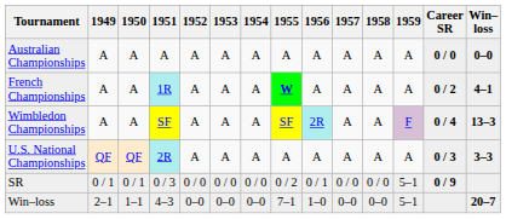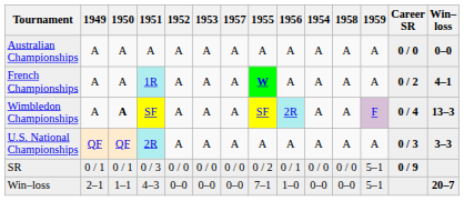 <table class="wikitable">
 <tr>
 <th>Tournament</th>
 <th>1949</th>
 <th>1950</th>
 <th>1951</th>
 <th>1952</th>
 <th>1953</th>
-<th>1954</th>
+<th>1957</th>
 <th>1955</th>
 <th>1956</th>
-<th>1957</th>
+<th>1954</th>
 <th>1958</th>
 <th>1959</th>
 <th>Career SR</th>
 <th>Win–loss</th>
 </tr>
 <tr>
 <td style="background:#EFEFEF;"><a href='#'>Australian Championships</a></td>
 <td align="center">A</td>
 <td align="center">A</td>
 <td align="center">A</td>
 <td align="center">A</td>
 <td align="center">A</td>
 <td align="center">A</td>
 <td align="center">A</td>
 <td align="center">A</td>
 <td align="center">A</td>
 <td align="center">A</td>
 <td align="center">A</td>
 <td align="center" style="background:#EFEFEF;"><strong>0 / 0</strong></td>
 <td align="center" style="background:#EFEFEF;"><strong>0–0</strong></td>
 </tr>
 <tr>
 <td style="background:#EFEFEF;"><a href='#'>French Championships</a></td>
 <td align="center">A</td>
 <td align="center">A</td>
 <td align="center" style="background:#afeeee;"><a href='#'>1R</a></td>
 <td align="center">A</td>
 <td align="center">A</td>
 <td align="center">A</td>
 <td align="center" style="background:#00ff00;"><a href='#'><strong>W</strong></a></td>
 <td align="center">A</td>
 <td align="center">A</td>
 <td align="center">A</td>
 <td align="center">A</td>
 <td align="center" style="background:#EFEFEF;"><strong>0 / 2</strong></td>
 <td align="center" style="background:#EFEFEF;"><strong>4–1</strong></td>
 </tr>
 <tr>
 <td style="background:#EFEFEF;"><a href='#'>Wimbledon Championships</a></td>
 <td align="center">A</td>
-<td align="center">A</td>
+<td align="center"><strong>A</strong></td>
 <td align="center" style="background:yellow;"><a href='#'>SF</a></td>
 <td align="center">A</td>
 <td align="center">A</td>
 <td align="center">A</td>
 <td align="center" style="background:yellow;"><a href='#'>SF</a></td>
 <td align="center" style="background:#afeeee;"><a href='#'>2R</a></td>
 <td align="center">A</td>
 <td align="center">A</td>
 <td align="center" style="background:#D8BFD8;"><a href='#'>F</a></td>
 <td align="center" style="background:#EFEFEF;"><strong>0 / 4</strong></td>
 <td align="center" style="background:#EFEFEF;"><strong>13–3</strong></td>
 </tr>
 <tr>
 <td style="background:#EFEFEF;"><a href='#'>U.S. National Championships</a></td>
 <td align="center" style="background:#ffebcd;"><a href='#'>QF</a></td>
 <td align="center" style="background:#ffebcd;"><a href='#'>QF</a></td>
 <td align="center" style="background:#afeeee;"><a href='#'>2R</a></td>
 <td align="center">A</td>
 <td align="center">A</td>
 <td align="center">A</td>
 <td align="center">A</td>
 <td align="center">A</td>
 <td align="center">A</td>
 <td align="center">A</td>
 <td align="center">A</td>
 <td align="center" style="background:#EFEFEF;"><strong>0 / 3</strong></td>
 <td align="center" style="background:#EFEFEF;"><strong>3–3</strong></td>
 </tr>
 <tr>
 <td style="background:#EFEFEF;">SR</td>
 <td align="center" style="background:#EFEFEF;">0 / 1</td>
 <td align="center" style="background:#EFEFEF;">0 / 1</td>
 <td align="center" style="background:#EFEFEF;">0 / 3</td>
 <td align="center" style="background:#EFEFEF;">0 / 0</td>
 <td align="center" style="background:#EFEFEF;">0 / 0</td>
 <td align="center" style="background:#EFEFEF;">0 / 0</td>
 <td align="center" style="background:#EFEFEF;">0 / 2</td>
 <td align="center" style="background:#EFEFEF;">0 / 1</td>
 <td align="center" style="background:#EFEFEF;">0 / 0</td>
 <td align="center" style="background:#EFEFEF;">0 / 0</td>
 <td align="center" style="background:#EFEFEF;">5–1</td>
 <td align="center" style="background:#EFEFEF;"><strong>0 / 9</strong></td>
 <td align="center" style="background:#EFEFEF;"></td>
 </tr>
 <tr>
 <td style="background:#EFEFEF;">Win–loss</td>
 <td align="center" style="background:#EFEFEF;">2–1</td>
 <td align="center" style="background:#EFEFEF;">1–1</td>
 <td align="center" style="background:#EFEFEF;">4–3</td>
 <td align="center" style="background:#EFEFEF;">0–0</td>
 <td align="center" style="background:#EFEFEF;">0–0</td>
 <td align="center" style="background:#EFEFEF;">0–0</td>
 <td align="center" style="background:#EFEFEF;">7–1</td>
 <td align="center" style="background:#EFEFEF;">1–0</td>
 <td align="center" style="background:#EFEFEF;">0–0</td>
 <td align="center" style="background:#EFEFEF;">0–0</td>
 <td align="center" style="background:#EFEFEF;">5–1</td>
 <td align="center" style="background:#EFEFEF;"></td>
 <td align="center" style="background:#EFEFEF;"><strong>20–7</strong></td>
 </tr>
 </table>
